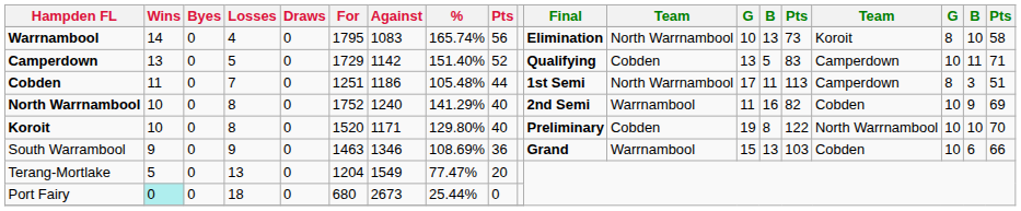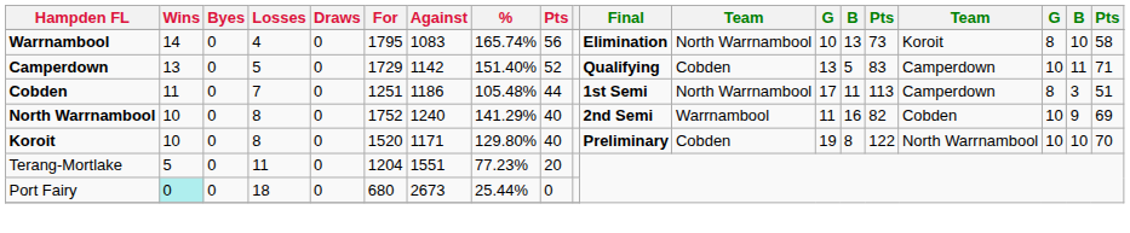 <table style="font-size: 85%; text-align: left;" class="wikitable">
 <tr>
 <th style="color:crimson">Hampden FL</th>
 <th style="color:crimson">Wins</th>
 <th style="color:crimson">Byes</th>
 <th style="color:crimson">Losses</th>
 <th style="color:crimson">Draws</th>
 <th style="color:crimson">For</th>
 <th style="color:crimson">Against</th>
 <th style="color:crimson">%</th>
 <th style="color:crimson">Pts</th>
 <th></th>
 <th style="color:green">Final</th>
 <th style="color:green">Team</th>
 <th style="color:green">G</th>
 <th style="color:green">B</th>
 <th style="color:green">Pts</th>
 <th style="color:green">Team</th>
 <th style="color:green">G</th>
 <th style="color:green">B</th>
 <th style="color:green">Pts</th>
 </tr>
 <tr>
 </tr>
 <tr>
 </tr>
 <tr>
 <td><strong>	Warrnambool	</strong></td>
 <td>14</td>
 <td>0</td>
 <td>4</td>
 <td>0</td>
 <td>1795</td>
 <td>1083</td>
 <td>165.74%</td>
 <td>56</td>
 <td></td>
 <td><strong>Elimination</strong></td>
 <td>North Warrnambool</td>
 <td>10</td>
 <td>13</td>
 <td>73</td>
 <td>Koroit</td>
 <td>8</td>
 <td>10</td>
 <td>58</td>
 </tr>
 <tr>
 <td><strong>	Camperdown	</strong></td>
 <td>13</td>
 <td>0</td>
 <td>5</td>
 <td>0</td>
 <td>1729</td>
 <td>1142</td>
 <td>151.40%</td>
 <td>52</td>
 <td></td>
 <td><strong>Qualifying</strong></td>
 <td>Cobden</td>
 <td>13</td>
 <td>5</td>
 <td>83</td>
 <td>Camperdown</td>
 <td>10</td>
 <td>11</td>
 <td>71</td>
 </tr>
 <tr>
 <td><strong>	Cobden	</strong></td>
 <td>11</td>
 <td>0</td>
 <td>7</td>
 <td>0</td>
 <td>1251</td>
 <td>1186</td>
 <td>105.48%</td>
 <td>44</td>
 <td></td>
 <td><strong>1st Semi</strong></td>
 <td>North Warrnambool</td>
 <td>17</td>
 <td>11</td>
 <td>113</td>
 <td>Camperdown</td>
 <td>8</td>
 <td>3</td>
 <td>51</td>
 </tr>
 <tr>
 <td><strong>	North Warrnambool	</strong></td>
 <td>10</td>
 <td>0</td>
 <td>8</td>
 <td>0</td>
 <td>1752</td>
 <td>1240</td>
 <td>141.29%</td>
 <td>40</td>
 <td></td>
 <td><strong>2nd Semi</strong></td>
 <td>Warrnambool</td>
 <td>11</td>
 <td>16</td>
 <td>82</td>
 <td>Cobden</td>
 <td>10</td>
 <td>9</td>
 <td>69</td>
 </tr>
 <tr ||>
 <td><strong>	Koroit	</strong></td>
 <td>10</td>
 <td>0</td>
 <td>8</td>
 <td>0</td>
 <td>1520</td>
 <td>1171</td>
 <td>129.80%</td>
 <td>40</td>
 <td></td>
 <td><strong>Preliminary</strong></td>
 <td>Cobden</td>
 <td>19</td>
 <td>8</td>
 <td>122</td>
 <td>North Warrnambool</td>
 <td>10</td>
 <td>10</td>
 <td>70</td>
 </tr>
 <tr>
-<td>South Warrambool</td>
-<td>9</td>
-<td>0</td>
-<td>9</td>
-<td>0</td>
-<td>1463</td>
-<td>1346</td>
-<td>108.69%</td>
-<td>36</td>
-<td></td>
-<td><strong>Grand</strong></td>
-<td>Warrnambool</td>
-<td>15</td>
-<td>13</td>
-<td>103</td>
-<td>Cobden</td>
-<td>10</td>
-<td>6</td>
-<td>66</td>
-</tr>
-<tr>
 <td>Terang-Mortlake</td>
 <td>5</td>
 <td>0</td>
-<td>13</td>
+<td>11</td>
 <td>0</td>
 <td>1204</td>
-<td>1549</td>
-<td>77.47%</td>
+<td>1551</td>
+<td>77.23%</td>
 <td>20</td>
 <td></td>
 </tr>
 <tr>
 <td>Port Fairy</td>
 <td style="background: paleturquoise;">0</td>
 <td>0</td>
 <td>18</td>
 <td>0</td>
 <td>680</td>
 <td>2673</td>
 <td>25.44%</td>
 <td>0</td>
 <td></td>
 </tr>
 <tr>
 </tr>
 </table>
